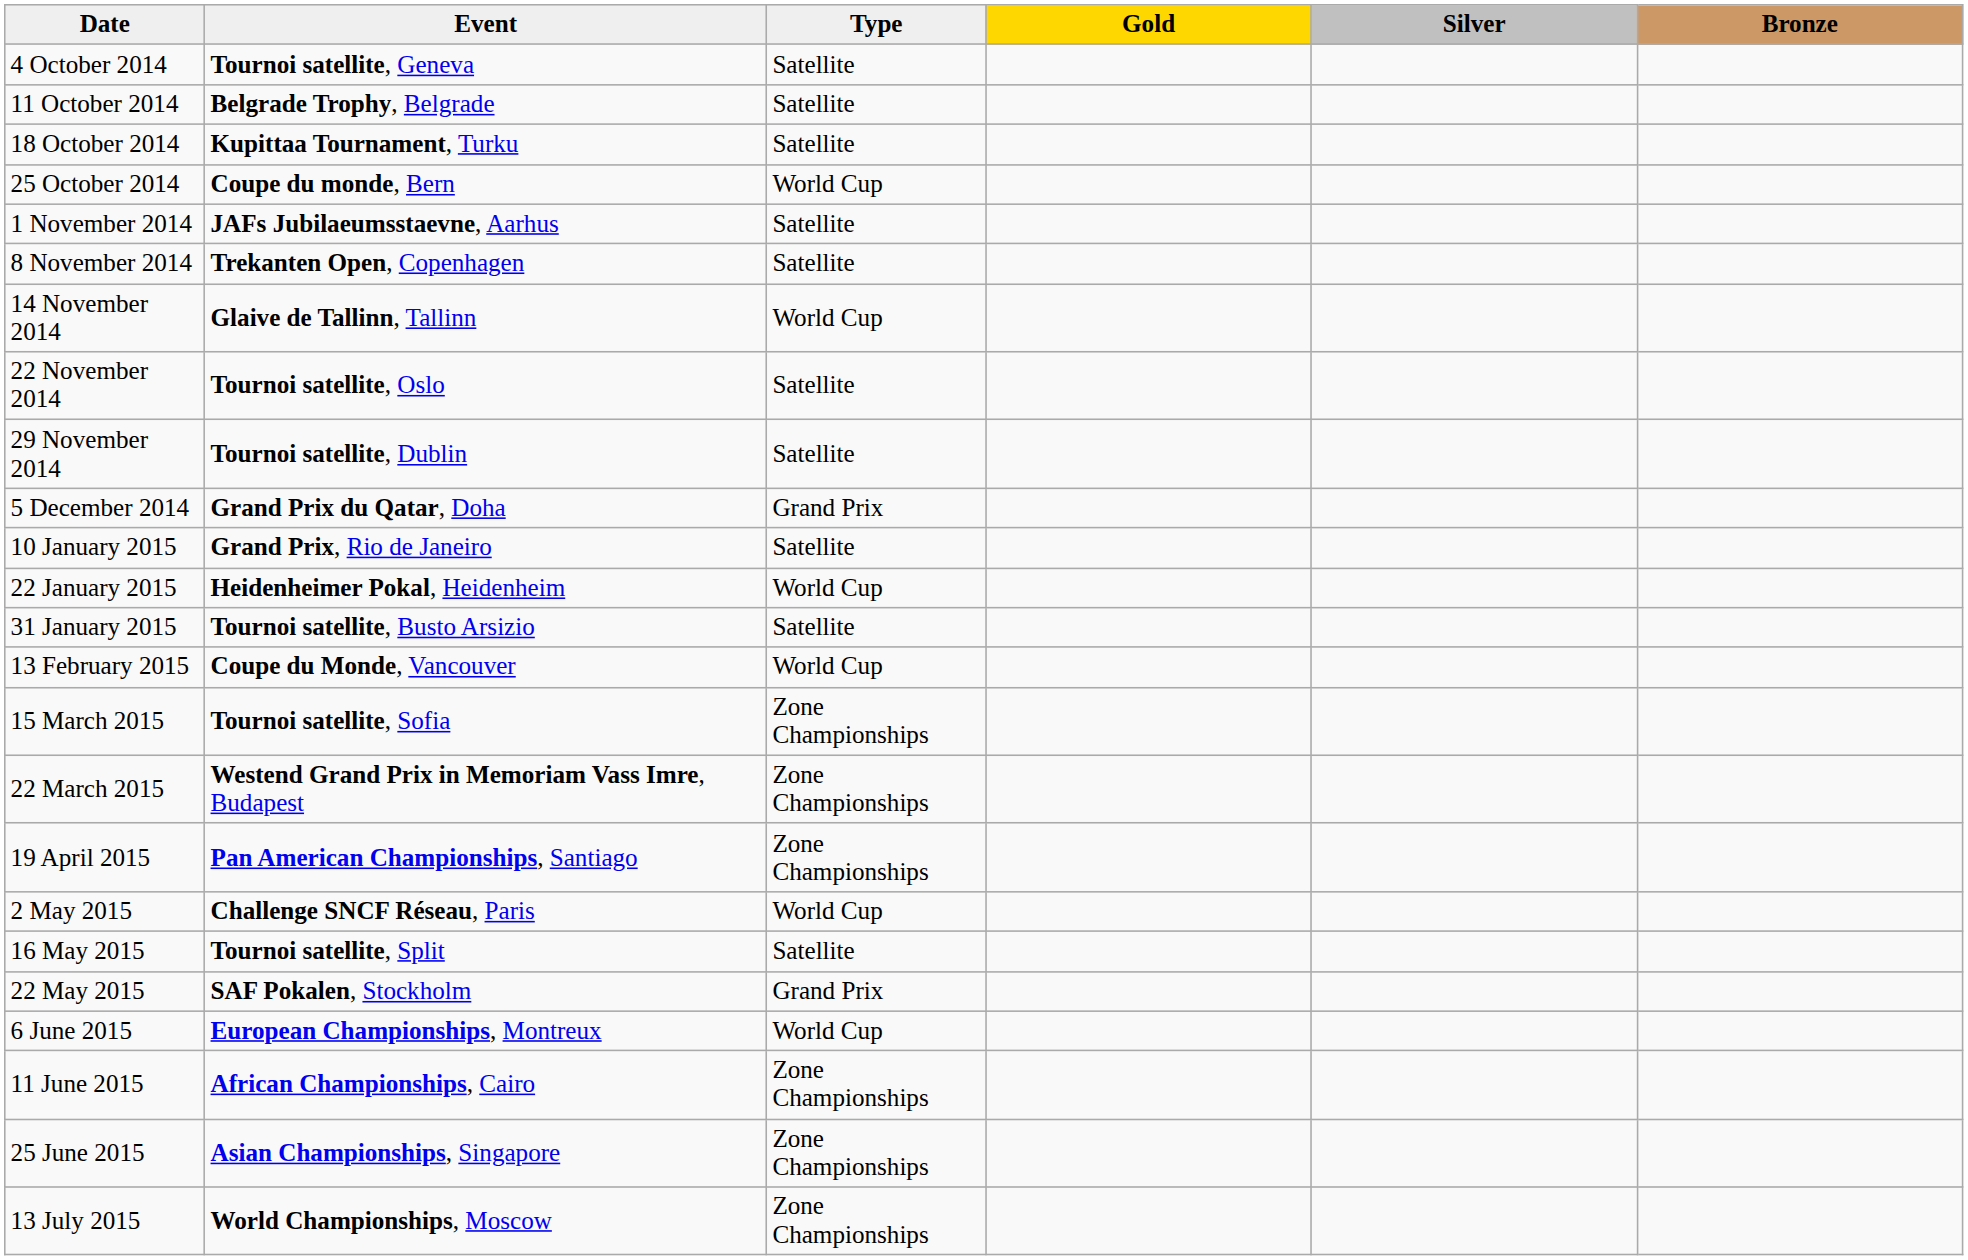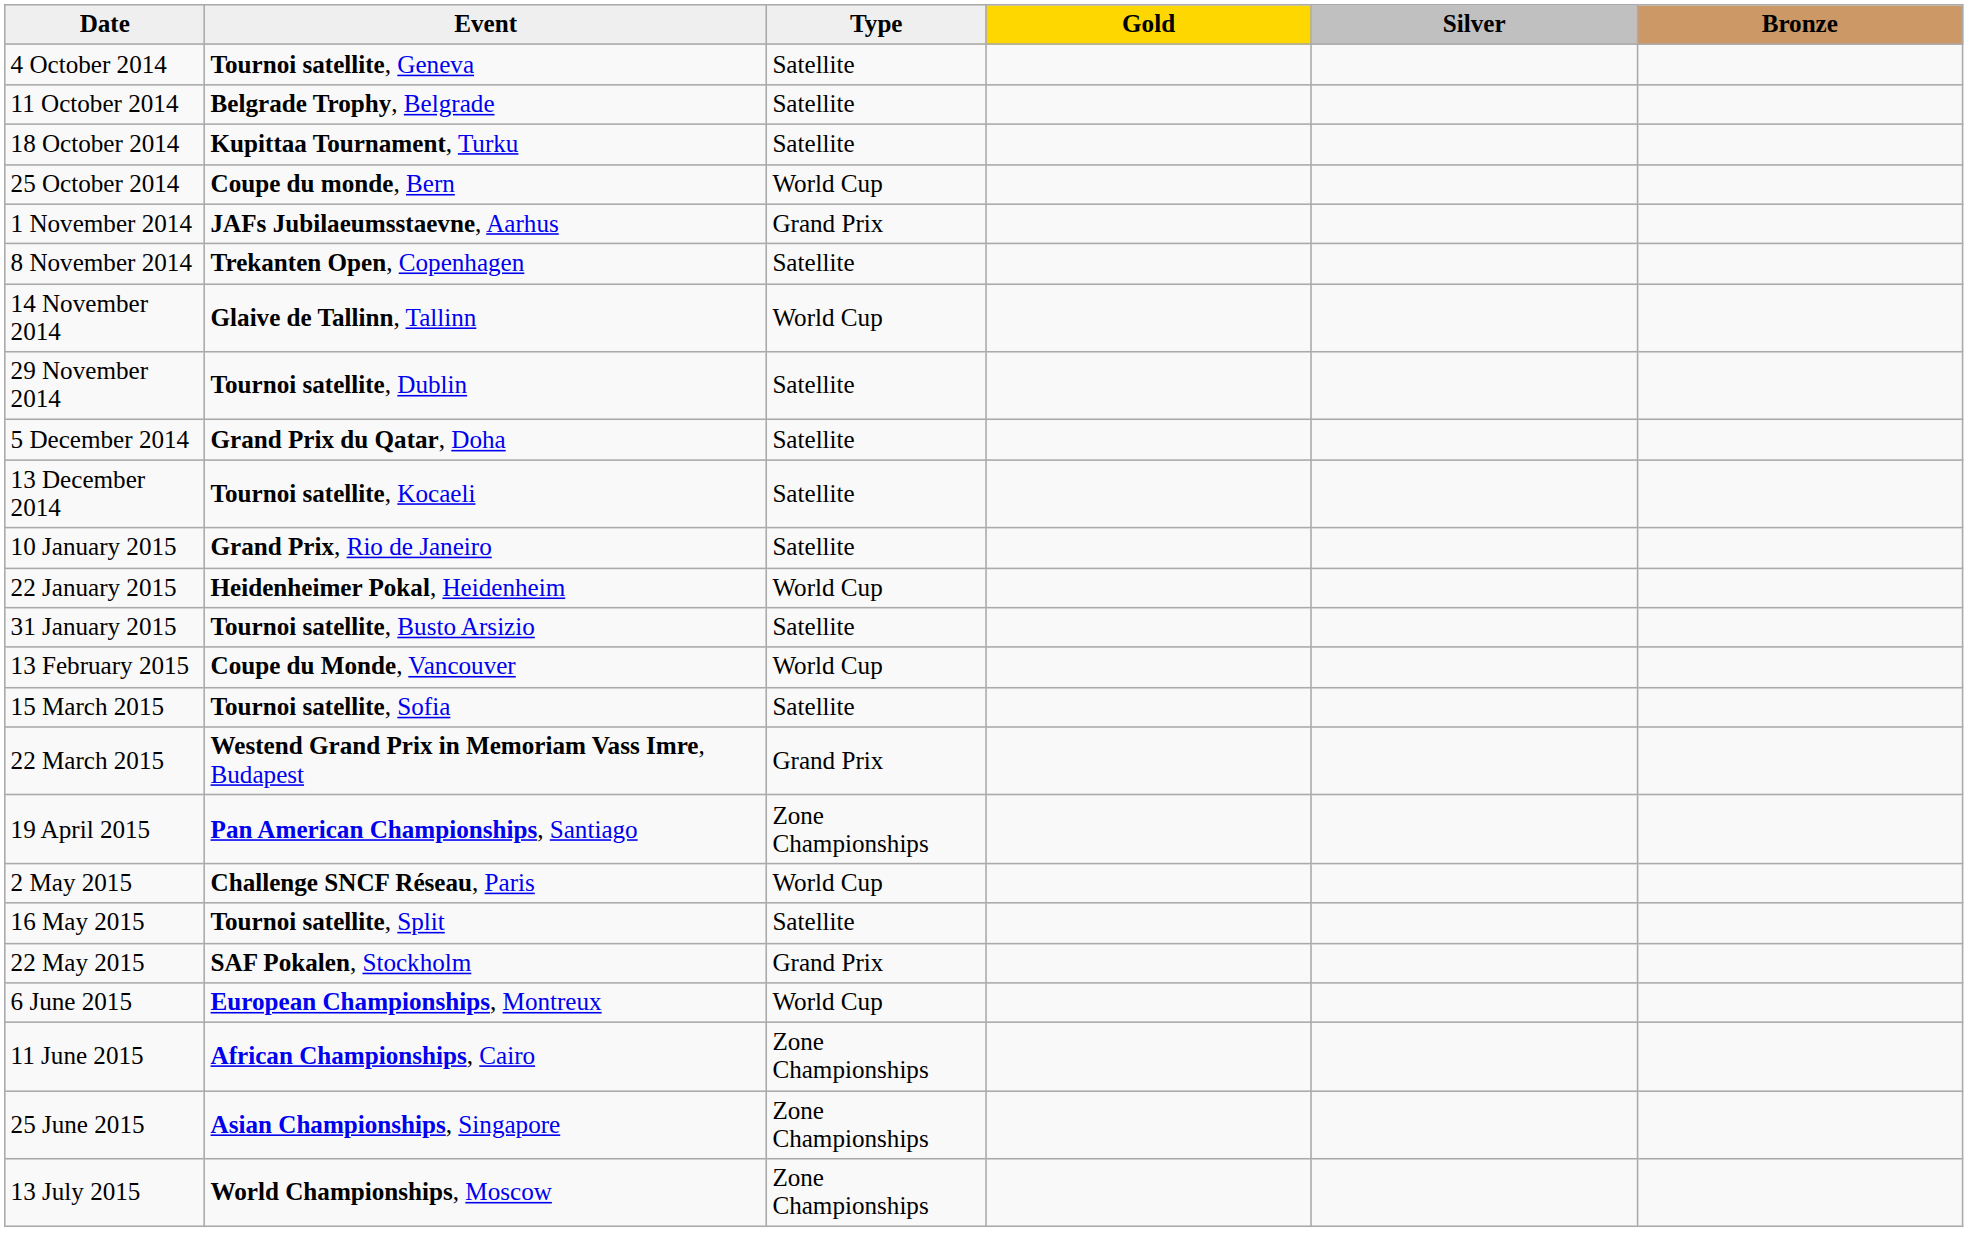 <table class="wikitable plainrowheaders" border="1" style="font-size:100%">
 <tr align=center>
 <th scope=col style="width:120px; background: #efefef;">Date</th>
 <th scope=col style="background: #efefef;">Event</th>
 <th scope=col style="background: #efefef;">Type</th>
 <th scope=col colspan=1 style="width:200px; background: gold;">Gold</th>
 <th scope=col colspan=1 style="width:200px; background: silver;">Silver</th>
 <th scope=col colspan=1 style="width:200px; background: #cc9966;">Bronze</th>
 </tr>
 <tr>
 <td>4 October 2014</td>
 <td><strong>Tournoi satellite</strong>, <a href='#'>Geneva</a></td>
 <td>Satellite</td>
 <td></td>
 <td></td>
 <td><br></td>
 </tr>
 <tr>
 <td>11 October 2014</td>
 <td><strong>Belgrade Trophy</strong>, <a href='#'>Belgrade</a></td>
 <td>Satellite</td>
 <td></td>
 <td></td>
 <td><br></td>
 </tr>
 <tr>
 <td>18 October 2014</td>
 <td><strong>Kupittaa Tournament</strong>, <a href='#'>Turku</a></td>
 <td>Satellite</td>
 <td></td>
 <td></td>
 <td><br></td>
 </tr>
 <tr>
 <td>25 October 2014</td>
 <td><strong>Coupe du monde</strong>, <a href='#'>Bern</a></td>
 <td>World Cup</td>
 <td></td>
 <td></td>
 <td><br></td>
 </tr>
 <tr>
 <td>1 November 2014</td>
 <td><strong>JAFs Jubilaeumsstaevne</strong>, <a href='#'>Aarhus</a></td>
-<td>Satellite</td>
+<td>Grand Prix</td>
 <td></td>
 <td></td>
 <td><br></td>
 </tr>
 <tr>
 <td>8 November 2014</td>
 <td><strong>Trekanten Open</strong>, <a href='#'>Copenhagen</a></td>
 <td>Satellite</td>
 <td></td>
 <td></td>
 <td><br></td>
 </tr>
 <tr>
 <td>14 November 2014</td>
 <td><strong>Glaive de Tallinn</strong>, <a href='#'>Tallinn</a></td>
 <td>World Cup</td>
 <td></td>
 <td></td>
 <td><br></td>
 </tr>
 <tr>
-<td>22 November 2014</td>
-<td><strong>Tournoi satellite</strong>, <a href='#'>Oslo</a></td>
-<td>Satellite</td>
-<td></td>
-<td></td>
-<td><br></td>
-</tr>
-<tr>
 <td>29 November 2014</td>
 <td><strong>Tournoi satellite</strong>, <a href='#'>Dublin</a></td>
 <td>Satellite</td>
 <td></td>
 <td></td>
 <td><br></td>
 </tr>
 <tr>
 <td>5 December 2014</td>
 <td><strong>Grand Prix du Qatar</strong>, <a href='#'>Doha</a></td>
-<td>Grand Prix</td>
+<td>Satellite</td>
+<td></td>
+<td></td>
+<td><br></td>
+</tr>
+<tr>
+<td>13 December 2014</td>
+<td><strong>Tournoi satellite</strong>, <a href='#'>Kocaeli</a></td>
+<td>Satellite</td>
 <td></td>
 <td></td>
 <td><br></td>
 </tr>
 <tr>
 <td>10 January 2015</td>
 <td><strong>Grand Prix</strong>, <a href='#'>Rio de Janeiro</a></td>
 <td>Satellite</td>
 <td></td>
 <td></td>
 <td><br></td>
 </tr>
 <tr>
 <td>22 January 2015</td>
 <td><strong>Heidenheimer Pokal</strong>, <a href='#'>Heidenheim</a></td>
 <td>World Cup</td>
 <td></td>
 <td></td>
 <td><br></td>
 </tr>
 <tr>
 <td>31 January 2015</td>
 <td><strong>Tournoi satellite</strong>, <a href='#'>Busto Arsizio</a></td>
 <td>Satellite</td>
 <td></td>
 <td></td>
 <td><br></td>
 </tr>
 <tr>
 <td>13 February 2015</td>
 <td><strong>Coupe du Monde</strong>, <a href='#'>Vancouver</a></td>
 <td>World Cup</td>
 <td></td>
 <td></td>
 <td><br></td>
 </tr>
 <tr>
 <td>15 March 2015</td>
 <td><strong>Tournoi satellite</strong>, <a href='#'>Sofia</a></td>
-<td>Zone Championships</td>
+<td>Satellite</td>
 <td></td>
 <td></td>
 <td><br></td>
 </tr>
 <tr>
 <td>22 March 2015</td>
 <td><strong>Westend Grand Prix in Memoriam Vass Imre</strong>, <a href='#'>Budapest</a></td>
-<td>Zone Championships</td>
+<td>Grand Prix</td>
 <td></td>
 <td></td>
 <td><br></td>
 </tr>
 <tr>
 <td>19 April 2015</td>
 <td><strong><a href='#'>Pan American Championships</a></strong>, <a href='#'>Santiago</a></td>
 <td>Zone Championships</td>
 <td></td>
 <td></td>
 <td><br></td>
 </tr>
 <tr>
 <td>2 May 2015</td>
 <td><strong>Challenge SNCF Réseau</strong>, <a href='#'>Paris</a></td>
 <td>World Cup</td>
 <td></td>
 <td></td>
 <td><br></td>
 </tr>
 <tr>
 <td>16 May 2015</td>
 <td><strong>Tournoi satellite</strong>, <a href='#'>Split</a></td>
 <td>Satellite</td>
 <td></td>
 <td></td>
 <td><br></td>
 </tr>
 <tr>
 <td>22 May 2015</td>
 <td><strong>SAF Pokalen</strong>, <a href='#'>Stockholm</a></td>
 <td>Grand Prix</td>
 <td></td>
 <td></td>
 <td><br></td>
 </tr>
 <tr>
 <td>6 June 2015</td>
 <td><strong><a href='#'>European Championships</a></strong>, <a href='#'>Montreux</a></td>
 <td>World Cup</td>
 <td></td>
 <td></td>
 <td><br></td>
 </tr>
 <tr>
 <td>11 June 2015</td>
 <td><strong><a href='#'>African Championships</a></strong>, <a href='#'>Cairo</a></td>
 <td>Zone Championships</td>
 <td></td>
 <td></td>
 <td><br></td>
 </tr>
 <tr>
 <td>25 June 2015</td>
 <td><strong><a href='#'>Asian Championships</a></strong>, <a href='#'>Singapore</a></td>
 <td>Zone Championships</td>
 <td></td>
 <td></td>
 <td><br></td>
 </tr>
 <tr>
 <td>13 July 2015</td>
 <td><strong>World Championships</strong>, <a href='#'>Moscow</a></td>
 <td>Zone Championships</td>
 <td></td>
 <td></td>
 <td><br></td>
 </tr>
 </table>
